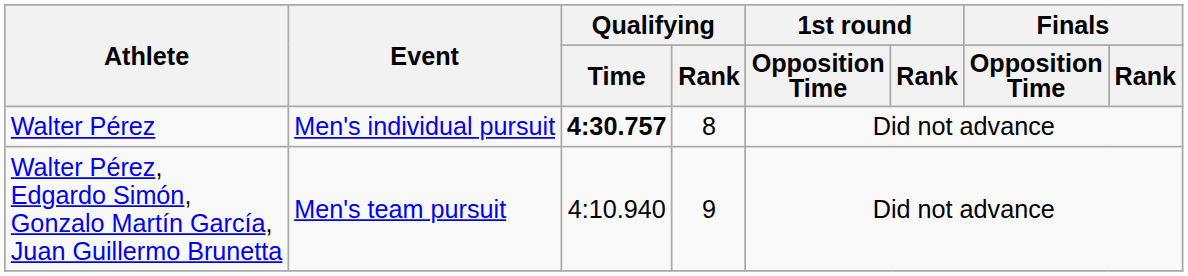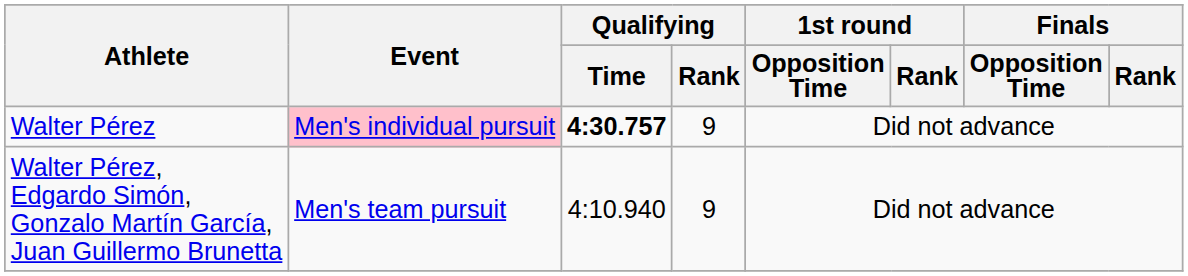 <table class=wikitable style="font-size:90%">
 <tr>
 <th rowspan="2">Athlete</th>
 <th rowspan="2">Event</th>
 <th colspan="2">Qualifying</th>
 <th colspan="2">1st round</th>
 <th colspan="2">Finals</th>
 </tr>
 <tr>
 <th>Time</th>
 <th>Rank</th>
 <th style="line-height:1em">Opposition<br>Time</th>
 <th>Rank</th>
 <th style="line-height:1em">Opposition<br>Time</th>
 <th>Rank</th>
 </tr>
 <tr>
 <td><a href='#'>Walter Pérez</a></td>
-<td><a href='#'>Men's individual pursuit</a></td>
+<td style="background: pink;"><a href='#'>Men's individual pursuit</a></td>
 <td align=center><strong>4:30.757</strong></td>
-<td align=center>8</td>
+<td align=center>9</td>
 <td style="text-align:center;" colspan="4">Did not advance</td>
 </tr>
 <tr>
 <td><a href='#'>Walter Pérez</a>, <br><a href='#'>Edgardo Simón</a>, <br><a href='#'>Gonzalo Martín García</a>, <br><a href='#'>Juan Guillermo Brunetta</a></td>
 <td><a href='#'>Men's team pursuit</a></td>
 <td align=center>4:10.940</td>
 <td align=center>9</td>
 <td style="text-align:center;" colspan="4">Did not advance</td>
 </tr>
 </table>
